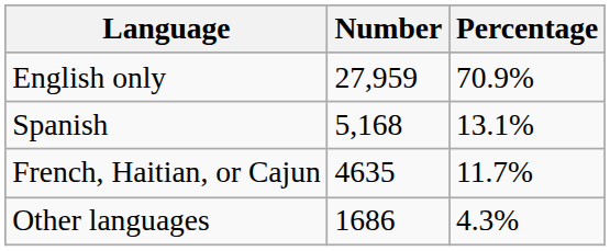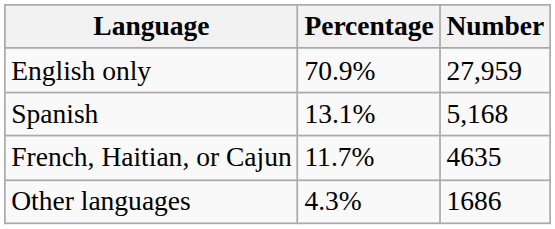 <table class="wikitable">
 <tr>
 <th>Language</th>
+<th>Percentage</th>
 <th>Number</th>
-<th>Percentage</th>
 </tr>
 <tr>
 <td>English only</td>
+<td>70.9%</td>
 <td>27,959</td>
-<td>70.9%</td>
 </tr>
 <tr>
 <td>Spanish</td>
+<td>13.1%</td>
 <td>5,168</td>
-<td>13.1%</td>
 </tr>
 <tr>
 <td>French, Haitian, or Cajun</td>
+<td>11.7%</td>
 <td>4635</td>
-<td>11.7%</td>
 </tr>
 <tr>
 <td>Other languages</td>
+<td>4.3%</td>
 <td>1686</td>
-<td>4.3%</td>
 </tr>
 </table>
